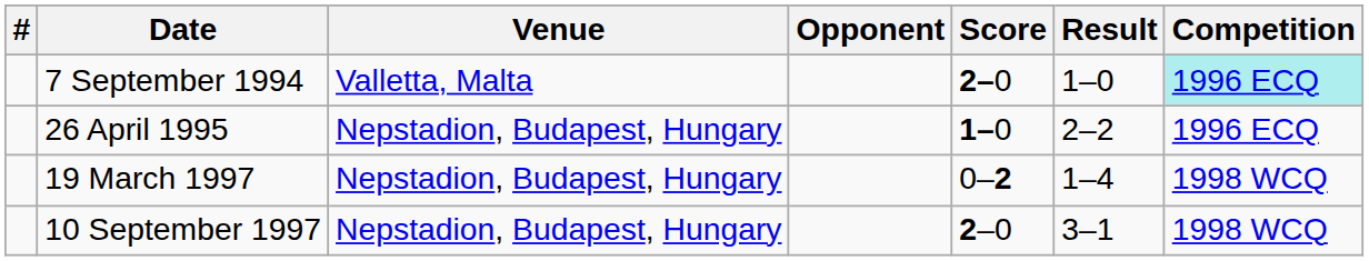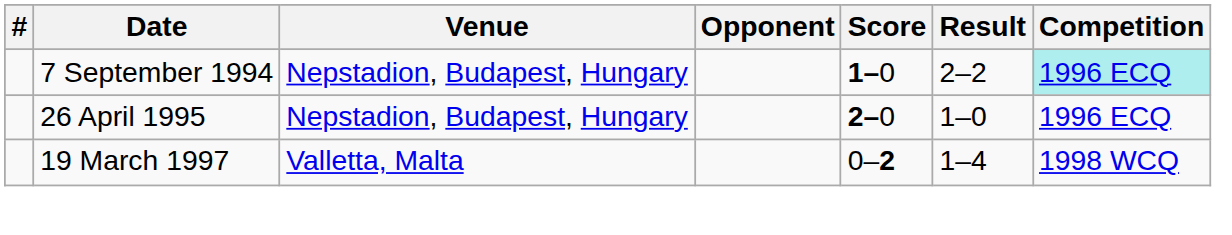 <table class="wikitable">
 <tr>
 <th>#</th>
 <th>Date</th>
 <th>Venue</th>
 <th>Opponent</th>
 <th>Score</th>
 <th>Result</th>
 <th>Competition</th>
 </tr>
 <tr>
 <td></td>
 <td>7 September 1994</td>
-<td><a href='#'>Valletta, Malta</a></td>
+<td><a href='#'>Nepstadion</a>, <a href='#'>Budapest</a>, <a href='#'>Hungary</a></td>
 <td></td>
-<td><strong>2–</strong>0</td>
-<td>1–0</td>
+<td><strong>1–</strong>0</td>
+<td>2–2</td>
 <td style="background: paleturquoise;"><a href='#'>1996 ECQ</a></td>
 </tr>
 <tr>
 <td></td>
 <td>26 April 1995</td>
 <td><a href='#'>Nepstadion</a>, <a href='#'>Budapest</a>, <a href='#'>Hungary</a></td>
 <td></td>
-<td><strong>1–</strong>0</td>
-<td>2–2</td>
+<td><strong>2–</strong>0</td>
+<td>1–0</td>
 <td><a href='#'>1996 ECQ</a></td>
 </tr>
 <tr>
 <td></td>
 <td>19 March 1997</td>
-<td><a href='#'>Nepstadion</a>, <a href='#'>Budapest</a>, <a href='#'>Hungary</a></td>
+<td><a href='#'>Valletta, Malta</a></td>
 <td></td>
 <td>0–<strong>2</strong></td>
 <td>1–4</td>
 <td><a href='#'>1998 WCQ</a></td>
 </tr>
-<tr>
-<td></td>
-<td>10 September 1997</td>
-<td><a href='#'>Nepstadion</a>, <a href='#'>Budapest</a>, <a href='#'>Hungary</a></td>
-<td></td>
-<td><strong>2</strong>–0</td>
-<td>3–1</td>
-<td><a href='#'>1998 WCQ</a></td>
-</tr>
 </table>
